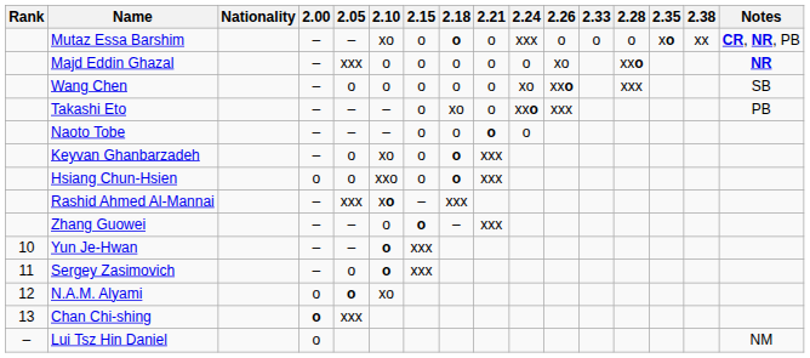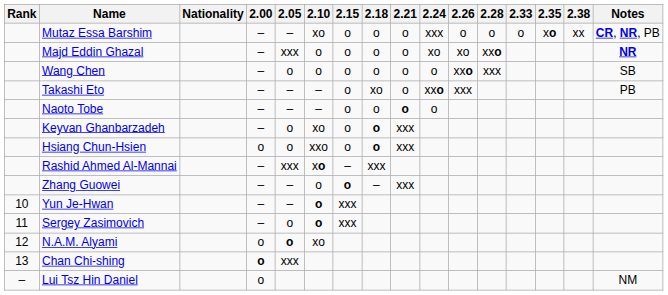 <table class="wikitable sortable" style="text-align:center">
 <tr>
 <th>Rank</th>
 <th>Name</th>
 <th>Nationality</th>
 <th>2.00</th>
 <th>2.05</th>
 <th>2.10</th>
 <th>2.15</th>
 <th>2.18</th>
 <th>2.21</th>
 <th>2.24</th>
 <th>2.26</th>
+<th>2.28</th>
 <th>2.33</th>
-<th>2.28</th>
 <th>2.35</th>
 <th>2.38</th>
 <th>Notes</th>
 </tr>
 <tr>
 <td></td>
 <td align=left><a href='#'>Mutaz Essa Barshim</a></td>
 <td align=left></td>
 <td>–</td>
 <td>–</td>
 <td>xo</td>
 <td>o</td>
-<td><strong>o</strong></td>
+<td>o</td>
 <td>o</td>
 <td>xxx</td>
 <td>o</td>
 <td>o</td>
 <td>o</td>
 <td>x<strong>o</strong></td>
 <td>xx</td>
 <td><strong><a href='#'>CR</a></strong>, <strong><a href='#'>NR</a></strong>, PB</td>
 </tr>
 <tr>
 <td></td>
 <td align=left><a href='#'>Majd Eddin Ghazal</a></td>
 <td align=left></td>
 <td>–</td>
 <td>xxx</td>
 <td>o</td>
 <td>o</td>
 <td>o</td>
 <td>o</td>
-<td>o</td>
 <td>xo</td>
+<td>xo</td>
+<td>xx<strong>o</strong></td>
 <td></td>
-<td>xx<strong>o</strong></td>
 <td></td>
 <td></td>
 <td><strong><a href='#'>NR</a></strong></td>
 </tr>
 <tr>
 <td></td>
 <td align=left><a href='#'>Wang Chen</a></td>
 <td align=left></td>
 <td>–</td>
 <td>o</td>
 <td>o</td>
 <td>o</td>
 <td>o</td>
 <td>o</td>
-<td>xo</td>
+<td>o</td>
 <td>xx<strong>o</strong></td>
+<td>xxx</td>
 <td></td>
-<td>xxx</td>
 <td></td>
 <td></td>
 <td>SB</td>
 </tr>
 <tr>
 <td></td>
 <td align=left><a href='#'>Takashi Eto</a></td>
 <td align=left></td>
 <td>–</td>
 <td>–</td>
 <td>–</td>
 <td>o</td>
 <td>xo</td>
 <td>o</td>
 <td>xx<strong>o</strong></td>
 <td>xxx</td>
 <td></td>
 <td></td>
 <td></td>
 <td></td>
 <td>PB</td>
 </tr>
 <tr>
 <td></td>
 <td align=left><a href='#'>Naoto Tobe</a></td>
 <td align=left></td>
 <td>–</td>
 <td>–</td>
 <td>–</td>
 <td>o</td>
 <td>o</td>
 <td><strong>o</strong></td>
 <td>o</td>
 <td></td>
 <td></td>
 <td></td>
 <td></td>
 <td></td>
 <td></td>
 </tr>
 <tr>
 <td></td>
 <td align=left><a href='#'>Keyvan Ghanbarzadeh</a></td>
 <td align=left></td>
 <td>–</td>
 <td>o</td>
 <td>xo</td>
 <td>o</td>
 <td><strong>o</strong></td>
 <td>xxx</td>
 <td></td>
 <td></td>
 <td></td>
 <td></td>
 <td></td>
 <td></td>
 <td></td>
 </tr>
 <tr>
 <td></td>
 <td align=left><a href='#'>Hsiang Chun-Hsien</a></td>
 <td align=left></td>
 <td>o</td>
 <td>o</td>
 <td>xxo</td>
 <td>o</td>
 <td><strong>o</strong></td>
 <td>xxx</td>
 <td></td>
 <td></td>
 <td></td>
 <td></td>
 <td></td>
 <td></td>
 <td></td>
 </tr>
 <tr>
 <td></td>
 <td align=left><a href='#'>Rashid Ahmed Al-Mannai</a></td>
 <td align=left></td>
 <td>–</td>
 <td>xxx</td>
 <td>x<strong>o</strong></td>
 <td>–</td>
 <td>xxx</td>
 <td></td>
 <td></td>
 <td></td>
 <td></td>
 <td></td>
 <td></td>
 <td></td>
 <td></td>
 </tr>
 <tr>
 <td></td>
 <td align=left><a href='#'>Zhang Guowei</a></td>
 <td align=left></td>
 <td>–</td>
 <td>–</td>
 <td>o</td>
 <td><strong>o</strong></td>
 <td>–</td>
 <td>xxx</td>
 <td></td>
 <td></td>
 <td></td>
 <td></td>
 <td></td>
 <td></td>
 <td></td>
 </tr>
 <tr>
 <td>10</td>
 <td align=left><a href='#'>Yun Je-Hwan</a></td>
 <td align=left></td>
 <td>–</td>
 <td>–</td>
 <td><strong>o</strong></td>
 <td>xxx</td>
 <td></td>
 <td></td>
 <td></td>
 <td></td>
 <td></td>
 <td></td>
 <td></td>
 <td></td>
 <td></td>
 </tr>
 <tr>
 <td>11</td>
 <td align=left><a href='#'>Sergey Zasimovich</a></td>
 <td align=left></td>
 <td>–</td>
 <td>o</td>
 <td><strong>o</strong></td>
 <td>xxx</td>
 <td></td>
 <td></td>
 <td></td>
 <td></td>
 <td></td>
 <td></td>
 <td></td>
 <td></td>
 <td></td>
 </tr>
 <tr>
 <td>12</td>
 <td align=left><a href='#'>N.A.M. Alyami</a></td>
 <td align=left></td>
 <td>o</td>
 <td><strong>o</strong></td>
 <td>xo</td>
 <td></td>
 <td></td>
 <td></td>
 <td></td>
 <td></td>
 <td></td>
 <td></td>
 <td></td>
 <td></td>
 <td></td>
 </tr>
 <tr>
 <td>13</td>
 <td align=left><a href='#'>Chan Chi-shing</a></td>
 <td align=left></td>
 <td><strong>o</strong></td>
 <td>xxx</td>
 <td></td>
 <td></td>
 <td></td>
 <td></td>
 <td></td>
 <td></td>
 <td></td>
 <td></td>
 <td></td>
 <td></td>
 <td></td>
 </tr>
 <tr>
 <td>–</td>
 <td align=left><a href='#'>Lui Tsz Hin Daniel</a></td>
 <td align=left></td>
 <td>o</td>
 <td></td>
 <td></td>
 <td></td>
 <td></td>
 <td></td>
 <td></td>
 <td></td>
 <td></td>
 <td></td>
 <td></td>
 <td></td>
 <td>NM</td>
 </tr>
 </table>
